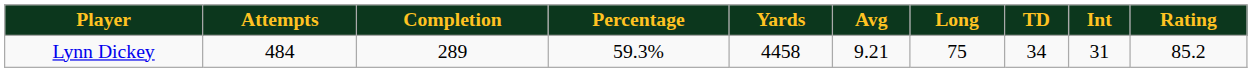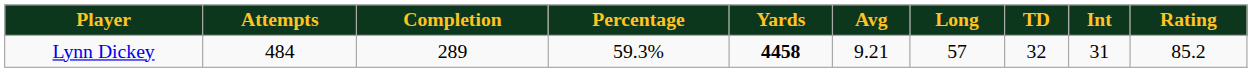 <table class="wikitable" width="80%">
 <tr align="center"  style="background:#0C371D;color:#ffc322;">
 <td><strong>Player</strong></td>
 <td><strong>Attempts</strong></td>
 <td><strong>Completion</strong></td>
 <td><strong>Percentage</strong></td>
 <td><strong>Yards</strong></td>
 <td><strong>Avg</strong></td>
 <td><strong>Long</strong></td>
 <td><strong>TD</strong></td>
 <td><strong>Int</strong></td>
 <td><strong>Rating</strong></td>
 </tr>
 <tr align="center" bgcolor="">
 <td><a href='#'>Lynn Dickey</a></td>
 <td>484</td>
 <td>289</td>
 <td>59.3%</td>
-<td>4458</td>
+<td><strong>4458</strong></td>
 <td>9.21</td>
-<td>75</td>
-<td>34</td>
+<td>57</td>
+<td>32</td>
 <td>31</td>
 <td>85.2</td>
 </tr>
 </table>
